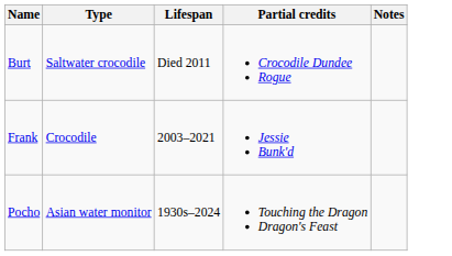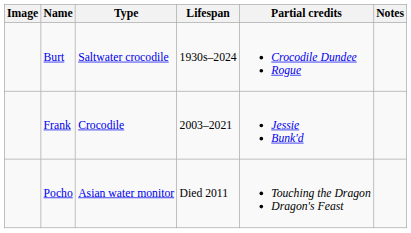 <table class="wikitable sortable">
 <tr>
+<th scope="col" class="unsortable">Image</th>
 <th>Name</th>
 <th>Type</th>
 <th>Lifespan</th>
 <th class=unsortable>Partial credits</th>
 <th class=unsortable>Notes</th>
 </tr>
 <tr>
+<td></td>
 <td><a href='#'>Burt</a></td>
 <td><a href='#'>Saltwater crocodile</a></td>
-<td>Died 2011</td>
+<td> 1930s–2024</td>
 <td><br><ul><li><em><a href='#'>Crocodile Dundee</a></em></li><li><em><a href='#'>Rogue</a></em></li></ul></td>
 <td></td>
 </tr>
 <tr>
+<td></td>
 <td><a href='#'>Frank</a></td>
 <td><a href='#'>Crocodile</a></td>
 <td>2003–2021</td>
 <td><br><ul><li><em><a href='#'>Jessie</a></em></li><li><em><a href='#'>Bunk'd</a></em></li></ul></td>
 <td></td>
 </tr>
 <tr>
+<td></td>
 <td><a href='#'>Pocho</a></td>
 <td><a href='#'>Asian water monitor</a></td>
-<td> 1930s–2024</td>
+<td>Died 2011</td>
 <td><br><ul><li><em>Touching the Dragon</em></li><li><em>Dragon's Feast</em></li></ul></td>
 <td></td>
 </tr>
 </table>
